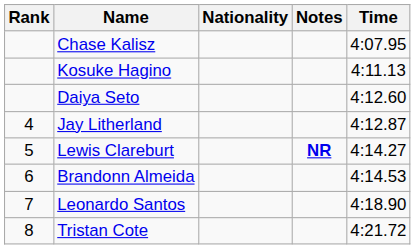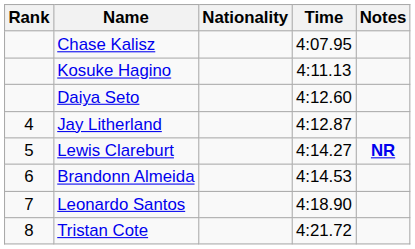 <table class="wikitable sortable" style="text-align:center">
 <tr>
 <th>Rank</th>
 <th>Name</th>
 <th>Nationality</th>
+<th>Time</th>
 <th>Notes</th>
-<th>Time</th>
 </tr>
 <tr>
 <td></td>
 <td align=left><a href='#'>Chase Kalisz</a></td>
 <td align=left></td>
+<td>4:07.95</td>
 <td></td>
-<td>4:07.95</td>
 </tr>
 <tr>
 <td></td>
 <td align=left><a href='#'>Kosuke Hagino</a></td>
 <td align=left></td>
+<td>4:11.13</td>
 <td></td>
-<td>4:11.13</td>
 </tr>
 <tr>
 <td></td>
 <td align=left><a href='#'>Daiya Seto</a></td>
 <td align=left></td>
+<td>4:12.60</td>
 <td></td>
-<td>4:12.60</td>
 </tr>
 <tr>
 <td>4</td>
 <td align=left><a href='#'>Jay Litherland</a></td>
 <td align=left></td>
+<td>4:12.87</td>
 <td></td>
-<td>4:12.87</td>
 </tr>
 <tr>
 <td>5</td>
 <td align=left><a href='#'>Lewis Clareburt</a></td>
 <td align=left></td>
+<td>4:14.27</td>
 <td><strong><a href='#'>NR</a></strong></td>
-<td>4:14.27</td>
 </tr>
 <tr>
 <td>6</td>
 <td align=left><a href='#'>Brandonn Almeida</a></td>
 <td align=left></td>
+<td>4:14.53</td>
 <td></td>
-<td>4:14.53</td>
 </tr>
 <tr>
 <td>7</td>
 <td align=left><a href='#'>Leonardo Santos</a></td>
 <td align=left></td>
+<td>4:18.90</td>
 <td></td>
-<td>4:18.90</td>
 </tr>
 <tr>
 <td>8</td>
 <td align=left><a href='#'>Tristan Cote</a></td>
 <td align=left></td>
+<td>4:21.72</td>
 <td></td>
-<td>4:21.72</td>
 </tr>
 </table>
